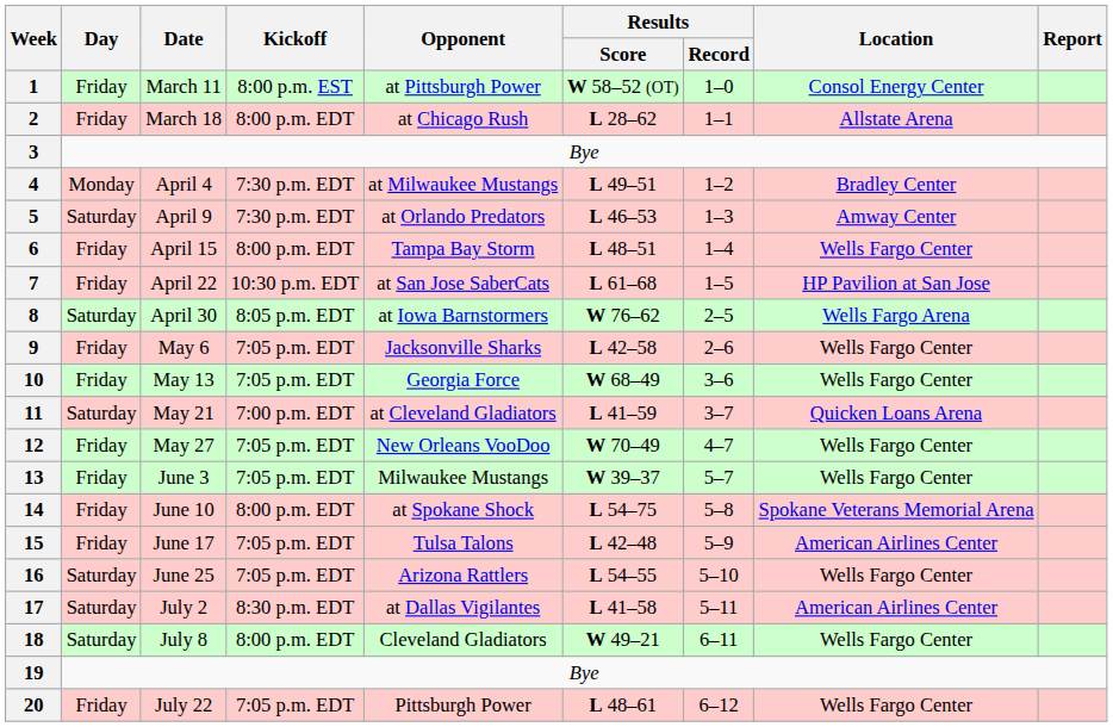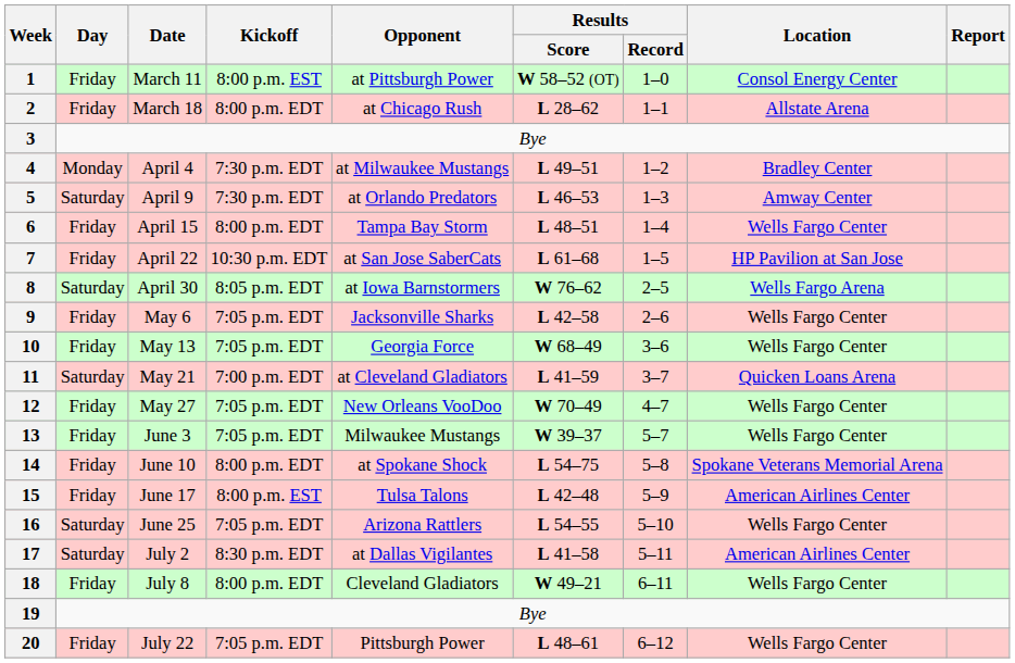 <table class="wikitable" style="font-size: 95%;">
 <tr>
 <th rowspan="2">Week</th>
 <th rowspan="2">Day</th>
 <th rowspan="2">Date</th>
 <th rowspan="2">Kickoff</th>
 <th rowspan="2">Opponent</th>
 <th colspan="2">Results</th>
 <th rowspan="2">Location</th>
 <th rowspan="2">Report</th>
 </tr>
 <tr>
 <th>Score</th>
 <th>Record</th>
 </tr>
 <tr style= background:#ccffcc;>
 <th align="center">1</th>
 <td align="center">Friday</td>
 <td align="center">March 11</td>
 <td align="center">8:00 p.m. <a href='#'>EST</a></td>
 <td align="center">at <a href='#'>Pittsburgh Power</a></td>
 <td align="center"><strong>W</strong> 58–52 <small>(OT)</small></td>
 <td align="center">1–0</td>
 <td align="center"><a href='#'>Consol Energy Center</a></td>
 <td align="center"></td>
 </tr>
 <tr style= background:#ffcccc;>
 <th align="center">2</th>
 <td align="center">Friday</td>
 <td align="center">March 18</td>
 <td align="center">8:00 p.m. EDT</td>
 <td align="center">at <a href='#'>Chicago Rush</a></td>
 <td align="center"><strong>L</strong> 28–62</td>
 <td align="center">1–1</td>
 <td align="center"><a href='#'>Allstate Arena</a></td>
 <td align="center"></td>
 </tr>
 <tr style=>
 <th align="center">3</th>
 <td colspan="9" align="center" valign="middle"><em>Bye</em></td>
 </tr>
 <tr style= background:#ffcccc;>
 <th align="center">4</th>
 <td align="center">Monday</td>
 <td align="center">April 4</td>
 <td align="center">7:30 p.m. EDT</td>
 <td align="center">at <a href='#'>Milwaukee Mustangs</a></td>
 <td align="center"><strong>L</strong> 49–51</td>
 <td align="center">1–2</td>
 <td align="center"><a href='#'>Bradley Center</a></td>
 <td align="center"></td>
 </tr>
 <tr style= background:#ffcccc;>
 <th align="center">5</th>
 <td align="center">Saturday</td>
 <td align="center">April 9</td>
 <td align="center">7:30 p.m. EDT</td>
 <td align="center">at <a href='#'>Orlando Predators</a></td>
 <td align="center"><strong>L</strong> 46–53</td>
 <td align="center">1–3</td>
 <td align="center"><a href='#'>Amway Center</a></td>
 <td align="center"></td>
 </tr>
 <tr style= background:#ffcccc;>
 <th align="center">6</th>
 <td align="center">Friday</td>
 <td align="center">April 15</td>
 <td align="center">8:00 p.m. EDT</td>
 <td align="center"><a href='#'>Tampa Bay Storm</a></td>
 <td align="center"><strong>L</strong> 48–51</td>
 <td align="center">1–4</td>
 <td align="center"><a href='#'>Wells Fargo Center</a></td>
 <td align="center"></td>
 </tr>
 <tr style= background:#ffcccc;>
 <th align="center">7</th>
 <td align="center">Friday</td>
 <td align="center">April 22</td>
 <td align="center">10:30 p.m. EDT</td>
 <td align="center">at <a href='#'>San Jose SaberCats</a></td>
 <td align="center"><strong>L</strong> 61–68</td>
 <td align="center">1–5</td>
 <td align="center"><a href='#'>HP Pavilion at San Jose</a></td>
 <td align="center"></td>
 </tr>
 <tr style= background:#ccffcc;>
 <th align="center">8</th>
 <td align="center">Saturday</td>
 <td align="center">April 30</td>
 <td align="center">8:05 p.m. EDT</td>
 <td align="center">at <a href='#'>Iowa Barnstormers</a></td>
 <td align="center"><strong>W</strong> 76–62</td>
 <td align="center">2–5</td>
 <td align="center"><a href='#'>Wells Fargo Arena</a></td>
 <td align="center"></td>
 </tr>
 <tr style= background:#ffcccc;>
 <th align="center">9</th>
 <td align="center">Friday</td>
 <td align="center">May 6</td>
 <td align="center">7:05 p.m. EDT</td>
 <td align="center"><a href='#'>Jacksonville Sharks</a></td>
 <td align="center"><strong>L</strong> 42–58</td>
 <td align="center">2–6</td>
 <td align="center">Wells Fargo Center</td>
 <td align="center"></td>
 </tr>
 <tr style= background:#ccffcc;>
 <th align="center">10</th>
 <td align="center">Friday</td>
 <td align="center">May 13</td>
 <td align="center">7:05 p.m. EDT</td>
 <td align="center"><a href='#'>Georgia Force</a></td>
 <td align="center"><strong>W</strong> 68–49</td>
 <td align="center">3–6</td>
 <td align="center">Wells Fargo Center</td>
 <td align="center"></td>
 </tr>
 <tr style= background:#ffcccc;>
 <th align="center">11</th>
 <td align="center">Saturday</td>
 <td align="center">May 21</td>
 <td align="center">7:00 p.m. EDT</td>
 <td align="center">at <a href='#'>Cleveland Gladiators</a></td>
 <td align="center"><strong>L</strong> 41–59</td>
 <td align="center">3–7</td>
 <td align="center"><a href='#'>Quicken Loans Arena</a></td>
 <td align="center"></td>
 </tr>
 <tr style= background:#ccffcc;>
 <th align="center">12</th>
 <td align="center">Friday</td>
 <td align="center">May 27</td>
 <td align="center">7:05 p.m. EDT</td>
 <td align="center"><a href='#'>New Orleans VooDoo</a></td>
 <td align="center"><strong>W</strong> 70–49</td>
 <td align="center">4–7</td>
 <td align="center">Wells Fargo Center</td>
 <td align="center"></td>
 </tr>
 <tr style= background:#ccffcc;>
 <th align="center">13</th>
 <td align="center">Friday</td>
 <td align="center">June 3</td>
 <td align="center">7:05 p.m. EDT</td>
 <td align="center">Milwaukee Mustangs</td>
 <td align="center"><strong>W</strong> 39–37</td>
 <td align="center">5–7</td>
 <td align="center">Wells Fargo Center</td>
 <td align="center"></td>
 </tr>
 <tr style=background:#ffcccc;>
 <th align="center">14</th>
 <td align="center">Friday</td>
 <td align="center">June 10</td>
 <td align="center">8:00 p.m. EDT</td>
 <td align="center">at <a href='#'>Spokane Shock</a></td>
 <td align="center"><strong>L</strong> 54–75</td>
 <td align="center">5–8</td>
 <td align="center"><a href='#'>Spokane Veterans Memorial Arena</a></td>
 <td align="center"></td>
 </tr>
 <tr style= background:#ffcccc;>
 <th align="center">15</th>
 <td align="center">Friday</td>
 <td align="center">June 17</td>
-<td align="center">7:05 p.m. EDT</td>
+<td align="center">8:00 p.m. <a href='#'>EST</a></td>
 <td align="center"><a href='#'>Tulsa Talons</a></td>
 <td align="center"><strong>L</strong> 42–48</td>
 <td align="center">5–9</td>
 <td align="center"><a href='#'>American Airlines Center</a></td>
 <td align="center"></td>
 </tr>
 <tr style= background:#ffcccc;>
 <th align="center">16</th>
 <td align="center">Saturday</td>
 <td align="center">June 25</td>
 <td align="center">7:05 p.m. EDT</td>
 <td align="center"><a href='#'>Arizona Rattlers</a></td>
 <td align="center"><strong>L</strong> 54–55</td>
 <td align="center">5–10</td>
 <td align="center">Wells Fargo Center</td>
 <td align="center"></td>
 </tr>
 <tr style= background:#ffcccc;>
 <th align="center">17</th>
 <td align="center">Saturday</td>
 <td align="center">July 2</td>
 <td align="center">8:30 p.m. EDT</td>
 <td align="center">at <a href='#'>Dallas Vigilantes</a></td>
 <td align="center"><strong>L</strong> 41–58</td>
 <td align="center">5–11</td>
 <td align="center"><a href='#'>American Airlines Center</a></td>
 <td align="center"></td>
 </tr>
 <tr style= background:#ccffcc;>
 <th align="center">18</th>
-<td align="center">Saturday</td>
+<td align="center">Friday</td>
 <td align="center">July 8</td>
 <td align="center">8:00 p.m. EDT</td>
 <td align="center">Cleveland Gladiators</td>
 <td align="center"><strong>W</strong> 49–21</td>
 <td align="center">6–11</td>
 <td align="center">Wells Fargo Center</td>
 <td align="center"></td>
 </tr>
 <tr style=>
 <th align="center">19</th>
 <td colspan="9" align="center" valign="middle"><em>Bye</em></td>
 </tr>
 <tr style= background:#ffcccc;>
 <th align="center">20</th>
 <td align="center">Friday</td>
 <td align="center">July 22</td>
 <td align="center">7:05 p.m. EDT</td>
 <td align="center">Pittsburgh Power</td>
 <td align="center"><strong>L</strong> 48–61</td>
 <td align="center">6–12</td>
 <td align="center">Wells Fargo Center</td>
 <td align="center"></td>
 </tr>
 </table>
